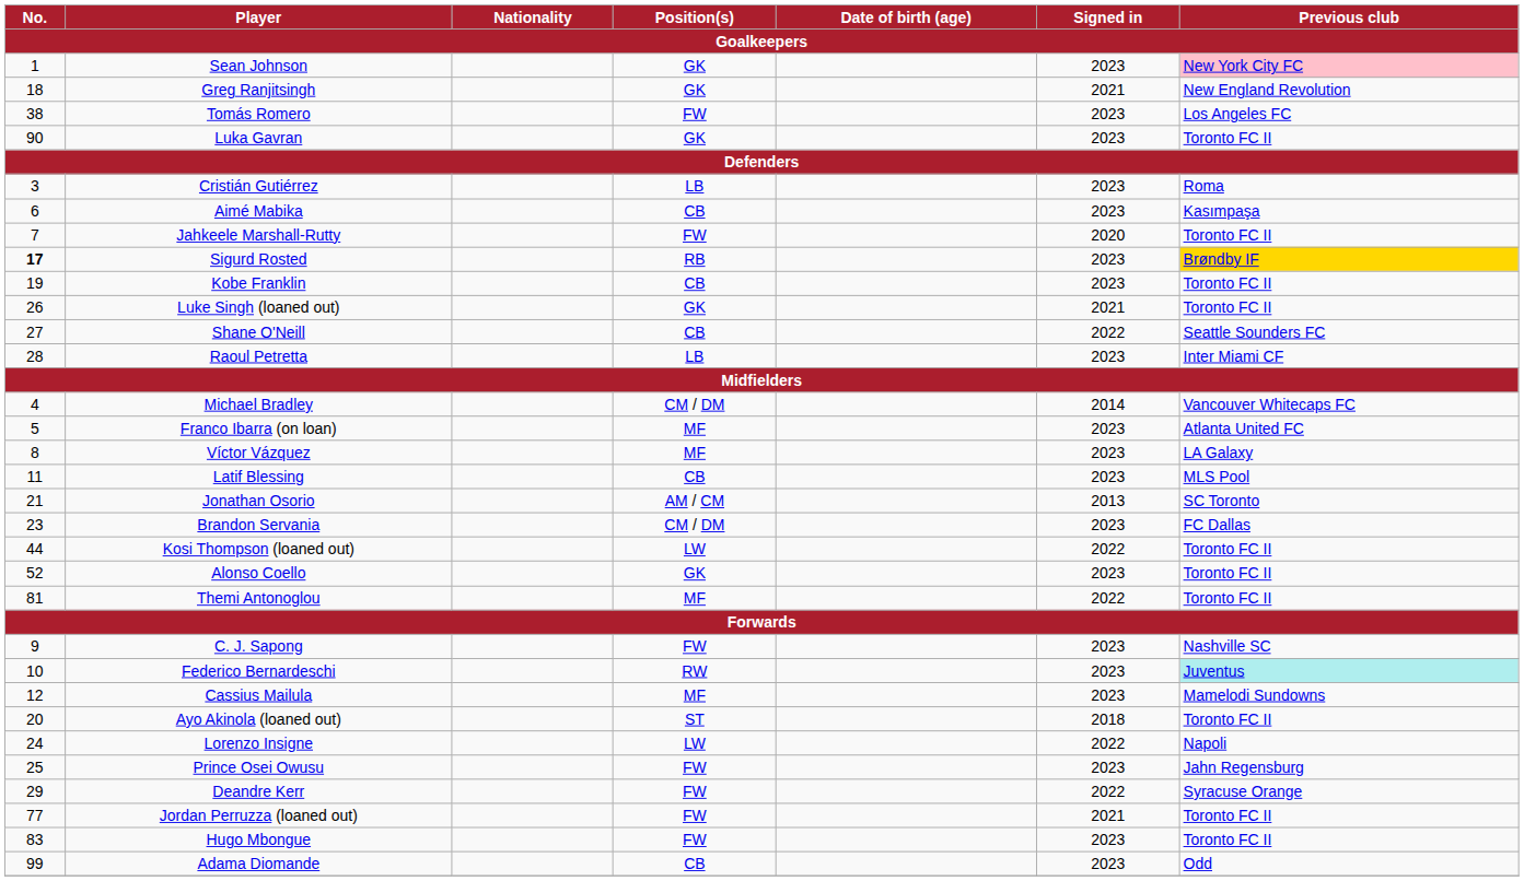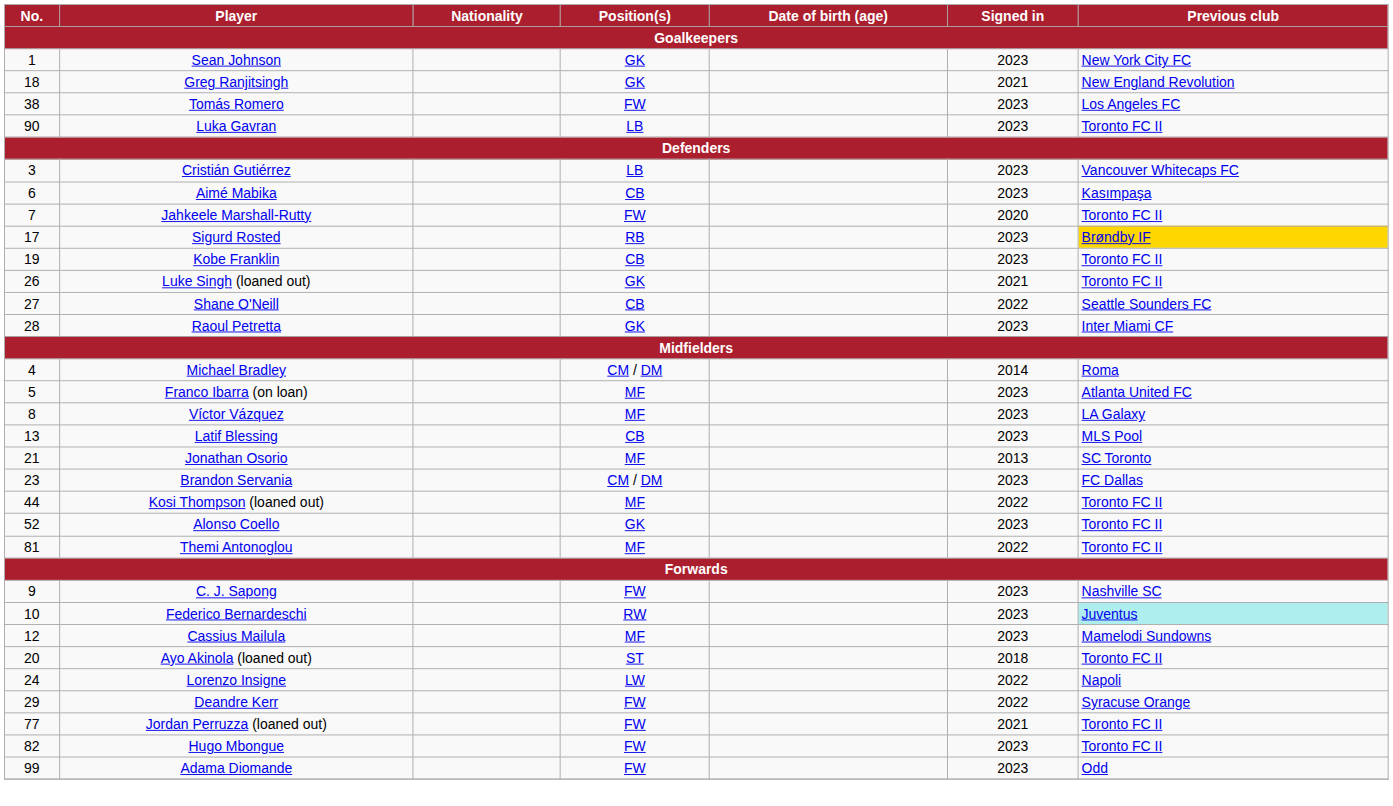 <table class="wikitable sortable" style="text-align:center; font-size:95%; width:95%;">
 <tr>
 <th style="background:#AB1E2D; color:white; text-align:center;">No.</th>
 <th style="background:#AB1E2D; color:white; text-align:center;">Player</th>
 <th style="background:#AB1E2D; color:white; text-align:center;">Nationality</th>
 <th style="background:#AB1E2D; color:white; text-align:center;">Position(s)</th>
 <th style="background:#AB1E2D; color:white; text-align:center;">Date of birth (age)</th>
 <th style="background:#AB1E2D; color:white; text-align:center;">Signed in</th>
 <th style="background:#AB1E2D; color:white; text-align:center;">Previous club</th>
 </tr>
 <tr>
 <th colspan="7" style="background:#AB1E2D; color:white; text-align:center;">Goalkeepers</th>
 </tr>
 <tr>
 <td>1</td>
 <td><a href='#'>Sean Johnson</a></td>
 <td></td>
 <td><a href='#'>GK</a></td>
 <td></td>
 <td>2023</td>
-<td align="left" style="background: pink;"> <a href='#'>New York City FC</a></td>
+<td align="left"> <a href='#'>New York City FC</a></td>
 </tr>
 <tr>
 <td>18</td>
 <td><a href='#'>Greg Ranjitsingh</a></td>
 <td></td>
 <td><a href='#'>GK</a></td>
 <td></td>
 <td>2021</td>
 <td align="left"> <a href='#'>New England Revolution</a></td>
 </tr>
 <tr>
 <td>38</td>
 <td><a href='#'>Tomás Romero</a></td>
 <td></td>
 <td><a href='#'>FW</a></td>
 <td></td>
 <td>2023</td>
 <td align="left"> <a href='#'>Los Angeles FC</a></td>
 </tr>
 <tr>
 <td>90</td>
 <td><a href='#'>Luka Gavran</a></td>
 <td></td>
-<td><a href='#'>GK</a></td>
+<td><a href='#'>LB</a></td>
 <td></td>
 <td>2023</td>
 <td align="left"> <a href='#'>Toronto FC II</a></td>
 </tr>
 <tr>
 <th colspan="7" style="background:#AB1E2D; color:white; text-align:center;">Defenders</th>
 </tr>
 <tr>
 <td>3</td>
 <td><a href='#'>Cristián Gutiérrez</a></td>
 <td></td>
 <td><a href='#'>LB</a></td>
 <td></td>
 <td>2023</td>
-<td align="left"> <a href='#'>Roma</a></td>
+<td align="left"> <a href='#'>Vancouver Whitecaps FC</a></td>
 </tr>
 <tr>
 <td>6</td>
 <td><a href='#'>Aimé Mabika</a></td>
 <td></td>
 <td><a href='#'>CB</a></td>
 <td></td>
 <td>2023</td>
 <td align="left"> <a href='#'>Kasımpaşa</a></td>
 </tr>
 <tr>
 <td>7</td>
 <td><a href='#'>Jahkeele Marshall-Rutty</a></td>
 <td></td>
 <td><a href='#'>FW</a></td>
 <td></td>
 <td>2020</td>
 <td align="left"> <a href='#'>Toronto FC II</a></td>
 </tr>
 <tr>
-<td><strong>17</strong></td>
+<td>17</td>
 <td><a href='#'>Sigurd Rosted</a></td>
 <td></td>
 <td><a href='#'>RB</a></td>
 <td></td>
 <td>2023</td>
 <td align="left" style="background: gold;"> <a href='#'>Brøndby IF</a></td>
 </tr>
 <tr>
 <td>19</td>
 <td><a href='#'>Kobe Franklin</a></td>
 <td></td>
 <td><a href='#'>CB</a></td>
 <td></td>
 <td>2023</td>
 <td align="left"> <a href='#'>Toronto FC II</a></td>
 </tr>
 <tr>
 <td>26</td>
 <td><a href='#'>Luke Singh</a> (loaned out)</td>
 <td></td>
 <td><a href='#'>GK</a></td>
 <td></td>
 <td>2021</td>
 <td align="left"> <a href='#'>Toronto FC II</a></td>
 </tr>
 <tr>
 <td>27</td>
 <td><a href='#'>Shane O'Neill</a></td>
 <td></td>
 <td><a href='#'>CB</a></td>
 <td></td>
 <td>2022</td>
 <td align="left"> <a href='#'>Seattle Sounders FC</a></td>
 </tr>
 <tr>
 <td>28</td>
 <td><a href='#'>Raoul Petretta</a></td>
 <td></td>
-<td><a href='#'>LB</a></td>
+<td><a href='#'>GK</a></td>
 <td></td>
 <td>2023</td>
 <td align="left"> <a href='#'>Inter Miami CF</a></td>
 </tr>
 <tr>
 <th colspan="7" style="background:#AB1E2D; color:white; text-align:center;">Midfielders</th>
 </tr>
 <tr>
 <td>4</td>
 <td><a href='#'>Michael Bradley</a></td>
 <td></td>
 <td><a href='#'>CM</a> / <a href='#'>DM</a></td>
 <td></td>
 <td>2014</td>
-<td align="left"> <a href='#'>Vancouver Whitecaps FC</a></td>
+<td align="left"> <a href='#'>Roma</a></td>
 </tr>
 <tr>
 <td>5</td>
 <td><a href='#'>Franco Ibarra</a> (on loan)</td>
 <td></td>
 <td><a href='#'>MF</a></td>
 <td></td>
 <td>2023</td>
 <td align="left"> <a href='#'>Atlanta United FC</a></td>
 </tr>
 <tr>
 <td>8</td>
 <td><a href='#'>Víctor Vázquez</a></td>
 <td></td>
 <td><a href='#'>MF</a></td>
 <td></td>
 <td>2023</td>
 <td align="left"> <a href='#'>LA Galaxy</a></td>
 </tr>
 <tr>
-<td>11</td>
+<td>13</td>
 <td><a href='#'>Latif Blessing</a></td>
 <td></td>
 <td><a href='#'>CB</a></td>
 <td></td>
 <td>2023</td>
 <td align="left"> <a href='#'>MLS Pool</a></td>
 </tr>
 <tr>
 <td>21</td>
 <td><a href='#'>Jonathan Osorio</a></td>
 <td></td>
-<td><a href='#'>AM</a> / <a href='#'>CM</a></td>
+<td><a href='#'>MF</a></td>
 <td></td>
 <td>2013</td>
 <td align="left"> <a href='#'>SC Toronto</a></td>
 </tr>
 <tr>
 <td>23</td>
 <td><a href='#'>Brandon Servania</a></td>
 <td></td>
 <td><a href='#'>CM</a> / <a href='#'>DM</a></td>
 <td></td>
 <td>2023</td>
 <td align="left"> <a href='#'>FC Dallas</a></td>
 </tr>
 <tr>
 <td>44</td>
 <td><a href='#'>Kosi Thompson</a> (loaned out)</td>
 <td></td>
-<td><a href='#'>LW</a></td>
+<td><a href='#'>MF</a></td>
 <td></td>
 <td>2022</td>
 <td align="left"> <a href='#'>Toronto FC II</a></td>
 </tr>
 <tr>
 <td>52</td>
 <td><a href='#'>Alonso Coello</a></td>
 <td></td>
 <td><a href='#'>GK</a></td>
 <td></td>
 <td>2023</td>
 <td align="left"> <a href='#'>Toronto FC II</a></td>
 </tr>
 <tr>
 <td>81</td>
 <td><a href='#'>Themi Antonoglou</a></td>
 <td></td>
 <td><a href='#'>MF</a></td>
 <td></td>
 <td>2022</td>
 <td align="left"> <a href='#'>Toronto FC II</a></td>
 </tr>
 <tr>
 <th colspan="7" style="background:#AB1E2D; color:white; text-align:center;">Forwards</th>
 </tr>
 <tr>
 <td>9</td>
 <td><a href='#'>C. J. Sapong</a></td>
 <td></td>
 <td><a href='#'>FW</a></td>
 <td></td>
 <td>2023</td>
 <td align="left"> <a href='#'>Nashville SC</a></td>
 </tr>
 <tr>
 <td>10</td>
 <td><a href='#'>Federico Bernardeschi</a></td>
 <td></td>
 <td><a href='#'>RW</a></td>
 <td></td>
 <td>2023</td>
 <td align="left" style="background: paleturquoise;"> <a href='#'>Juventus</a></td>
 </tr>
 <tr>
 <td>12</td>
 <td><a href='#'>Cassius Mailula</a></td>
 <td></td>
 <td><a href='#'>MF</a></td>
 <td></td>
 <td>2023</td>
 <td align="left"> <a href='#'>Mamelodi Sundowns</a></td>
 </tr>
 <tr>
 <td>20</td>
 <td><a href='#'>Ayo Akinola</a> (loaned out)</td>
 <td></td>
 <td><a href='#'>ST</a></td>
 <td></td>
 <td>2018</td>
 <td align="left"> <a href='#'>Toronto FC II</a></td>
 </tr>
 <tr>
 <td>24</td>
 <td><a href='#'>Lorenzo Insigne</a></td>
 <td></td>
 <td><a href='#'>LW</a></td>
 <td></td>
 <td>2022</td>
 <td align="left"> <a href='#'>Napoli</a></td>
 </tr>
 <tr>
-<td>25</td>
-<td><a href='#'>Prince Osei Owusu</a></td>
-<td></td>
-<td><a href='#'>FW</a></td>
-<td></td>
-<td>2023</td>
-<td align="left"> <a href='#'>Jahn Regensburg</a></td>
-</tr>
-<tr>
 <td>29</td>
 <td><a href='#'>Deandre Kerr</a></td>
 <td></td>
 <td><a href='#'>FW</a></td>
 <td></td>
 <td>2022</td>
 <td align="left"> <a href='#'>Syracuse Orange</a></td>
 </tr>
 <tr>
 <td>77</td>
 <td><a href='#'>Jordan Perruzza</a> (loaned out)</td>
 <td></td>
 <td><a href='#'>FW</a></td>
 <td></td>
 <td>2021</td>
 <td align="left"> <a href='#'>Toronto FC II</a></td>
 </tr>
 <tr>
-<td>83</td>
+<td>82</td>
 <td><a href='#'>Hugo Mbongue</a></td>
 <td></td>
 <td><a href='#'>FW</a></td>
 <td></td>
 <td>2023</td>
 <td align="left"> <a href='#'>Toronto FC II</a></td>
 </tr>
 <tr>
 <td>99</td>
 <td><a href='#'>Adama Diomande</a></td>
 <td></td>
-<td><a href='#'>CB</a></td>
+<td><a href='#'>FW</a></td>
 <td></td>
 <td>2023</td>
 <td align="left"> <a href='#'>Odd</a></td>
 </tr>
 <tr>
 </tr>
 </table>
